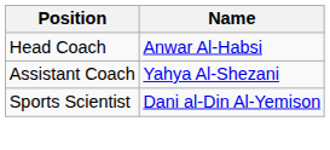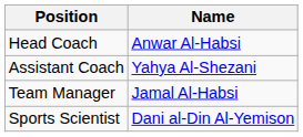 <table class="wikitable">
 <tr>
 <th>Position</th>
 <th>Name</th>
 </tr>
 <tr>
 <td>Head Coach</td>
 <td> <a href='#'>Anwar Al-Habsi</a></td>
 </tr>
 <tr>
 <td>Assistant Coach</td>
 <td> <a href='#'>Yahya Al-Shezani</a></td>
 </tr>
 <tr>
+<td>Team Manager</td>
+<td> <a href='#'>Jamal Al-Habsi</a></td>
+</tr>
+<tr>
 <td>Sports Scientist</td>
 <td> <a href='#'>Dani al-Din Al-Yemison</a></td>
 </tr>
 </table>
